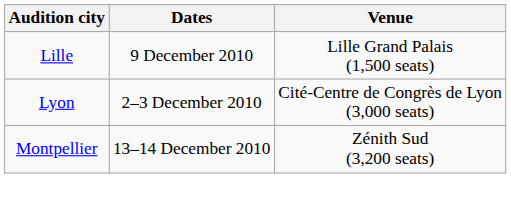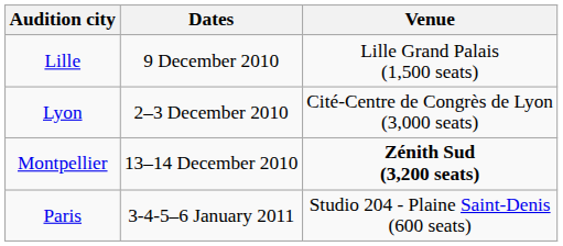 <table class=wikitable style=text-align:center;>
 <tr>
 <th>Audition city</th>
 <th>Dates</th>
 <th>Venue</th>
 </tr>
 <tr>
 <td><a href='#'>Lille</a></td>
 <td>9 December 2010</td>
 <td>Lille Grand Palais<br>(1,500 seats)</td>
 </tr>
 <tr>
 <td><a href='#'>Lyon</a></td>
 <td>2–3 December 2010</td>
 <td>Cité-Centre de Congrès de Lyon<br>(3,000 seats)</td>
 </tr>
 <tr>
 <td><a href='#'>Montpellier</a></td>
 <td>13–14 December 2010</td>
-<td>Zénith Sud<br>(3,200 seats)</td>
+<td><strong>Zénith Sud<br>(3,200 seats)</strong></td>
+</tr>
+<tr>
+<td><a href='#'>Paris</a></td>
+<td>3-4-5–6 January 2011</td>
+<td>Studio 204 - Plaine <a href='#'>Saint-Denis</a><br>(600 seats)</td>
 </tr>
 </table>
